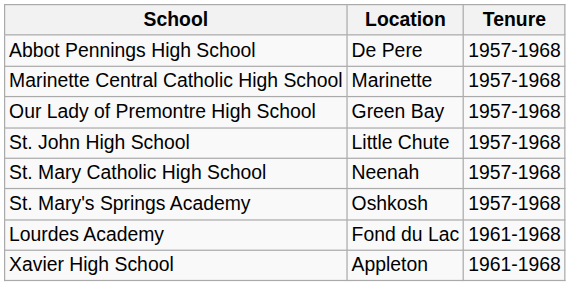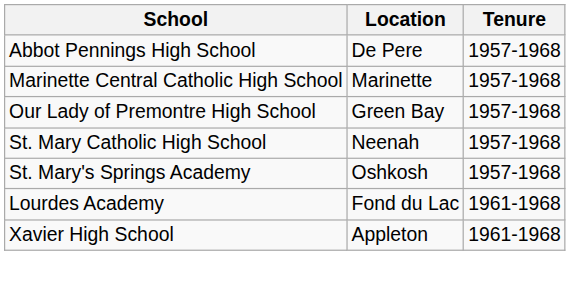 <table class="wikitable">
 <tr>
 <th>School</th>
 <th>Location</th>
 <th>Tenure</th>
 </tr>
 <tr>
 <td>Abbot Pennings High School</td>
 <td>De Pere</td>
 <td>1957-1968</td>
 </tr>
 <tr>
 <td>Marinette Central Catholic High School</td>
 <td>Marinette</td>
 <td>1957-1968</td>
 </tr>
 <tr>
 <td>Our Lady of Premontre High School</td>
 <td>Green Bay</td>
-<td>1957-1968</td>
-</tr>
-<tr>
-<td>St. John High School</td>
-<td>Little Chute</td>
 <td>1957-1968</td>
 </tr>
 <tr>
 <td>St. Mary Catholic High School</td>
 <td>Neenah</td>
 <td>1957-1968</td>
 </tr>
 <tr>
 <td>St. Mary's Springs Academy</td>
 <td>Oshkosh</td>
 <td>1957-1968</td>
 </tr>
 <tr>
 <td>Lourdes Academy</td>
 <td>Fond du Lac</td>
 <td>1961-1968</td>
 </tr>
 <tr>
 <td>Xavier High School</td>
 <td>Appleton</td>
 <td>1961-1968</td>
 </tr>
 </table>
